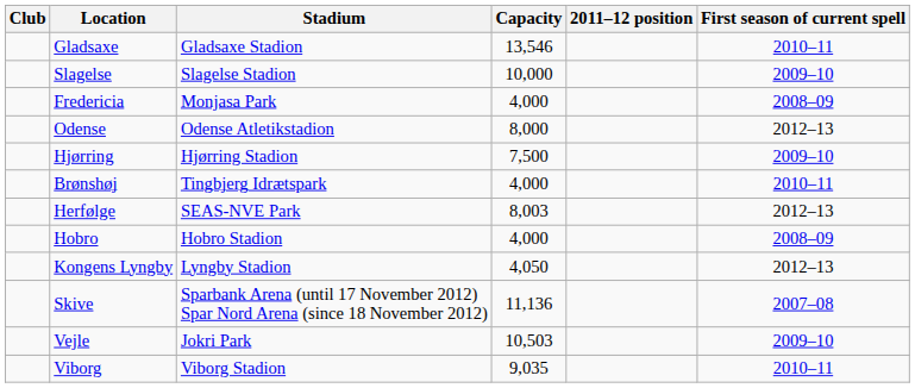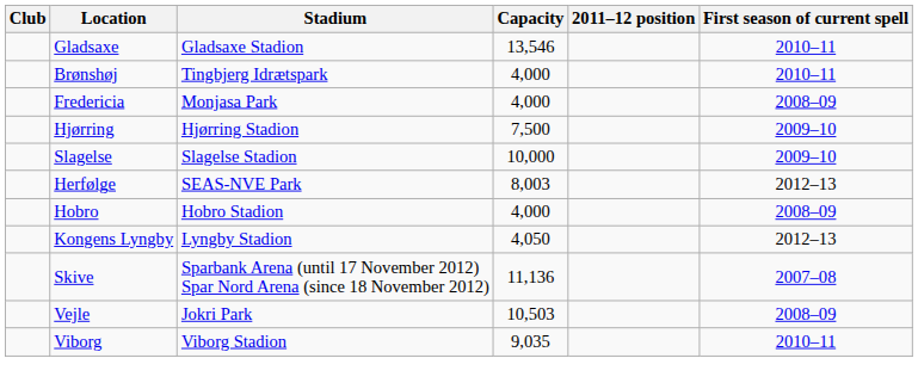 <table class="wikitable sortable">
 <tr>
 <th>Club</th>
 <th>Location</th>
 <th>Stadium</th>
 <th>Capacity</th>
 <th>2011–12 position</th>
 <th>First season of current spell</th>
 </tr>
 <tr>
 <td></td>
 <td><a href='#'>Gladsaxe</a></td>
 <td><a href='#'>Gladsaxe Stadion</a></td>
 <td align="center">13,546</td>
 <td></td>
 <td align="center"><a href='#'>2010–11</a></td>
 </tr>
 <tr>
 <td></td>
-<td><a href='#'>Slagelse</a></td>
-<td><a href='#'>Slagelse Stadion</a></td>
-<td align="center">10,000</td>
+<td><a href='#'>Brønshøj</a></td>
+<td><a href='#'>Tingbjerg Idrætspark</a></td>
+<td align="center">4,000</td>
 <td></td>
-<td align="center"><a href='#'>2009–10</a></td>
+<td align="center"><a href='#'>2010–11</a></td>
 </tr>
 <tr>
 <td></td>
 <td><a href='#'>Fredericia</a></td>
 <td><a href='#'>Monjasa Park</a></td>
 <td align="center">4,000</td>
 <td></td>
 <td align="center"><a href='#'>2008–09</a></td>
 </tr>
 <tr>
 <td></td>
-<td><a href='#'>Odense</a></td>
-<td><a href='#'>Odense Atletikstadion</a></td>
-<td align="center">8,000</td>
-<td></td>
-<td align="center">2012–13</td>
-</tr>
-<tr>
-<td></td>
 <td><a href='#'>Hjørring</a></td>
 <td><a href='#'>Hjørring Stadion</a></td>
 <td align="center">7,500</td>
 <td></td>
 <td align="center"><a href='#'>2009–10</a></td>
 </tr>
 <tr>
 <td></td>
-<td><a href='#'>Brønshøj</a></td>
-<td><a href='#'>Tingbjerg Idrætspark</a></td>
-<td align="center">4,000</td>
+<td><a href='#'>Slagelse</a></td>
+<td><a href='#'>Slagelse Stadion</a></td>
+<td align="center">10,000</td>
 <td></td>
-<td align="center"><a href='#'>2010–11</a></td>
+<td align="center"><a href='#'>2009–10</a></td>
 </tr>
 <tr>
 <td></td>
 <td><a href='#'>Herfølge</a></td>
 <td><a href='#'>SEAS-NVE Park</a></td>
 <td align="center">8,003</td>
 <td></td>
 <td align="center">2012–13</td>
 </tr>
 <tr>
 <td></td>
 <td><a href='#'>Hobro</a></td>
 <td><a href='#'>Hobro Stadion</a></td>
 <td align="center">4,000</td>
 <td></td>
 <td align="center"><a href='#'>2008–09</a></td>
 </tr>
 <tr>
 <td></td>
 <td><a href='#'>Kongens Lyngby</a></td>
 <td><a href='#'>Lyngby Stadion</a></td>
 <td align="center">4,050</td>
 <td></td>
 <td align="center">2012–13</td>
 </tr>
 <tr>
 <td></td>
 <td><a href='#'>Skive</a></td>
 <td><a href='#'>Sparbank Arena</a> (until 17 November 2012)<br><a href='#'>Spar Nord Arena</a> (since 18 November 2012)</td>
 <td align="center">11,136</td>
 <td></td>
 <td align="center"><a href='#'>2007–08</a></td>
 </tr>
 <tr>
 <td></td>
 <td><a href='#'>Vejle</a></td>
 <td><a href='#'>Jokri Park</a></td>
 <td align="center">10,503</td>
 <td></td>
-<td align="center"><a href='#'>2009–10</a></td>
+<td align="center"><a href='#'>2008–09</a></td>
 </tr>
 <tr>
 <td></td>
 <td><a href='#'>Viborg</a></td>
 <td><a href='#'>Viborg Stadion</a></td>
 <td align="center">9,035</td>
 <td></td>
 <td align="center"><a href='#'>2010–11</a></td>
 </tr>
 </table>
